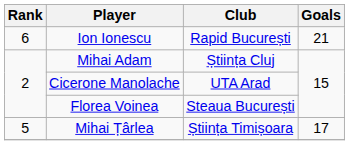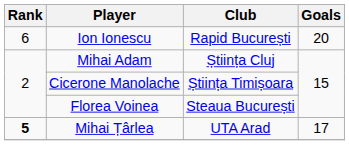 <table class="wikitable sortable" style="text-align:center">
 <tr>
 <th>Rank</th>
 <th>Player</th>
 <th>Club</th>
 <th>Goals</th>
 </tr>
 <tr>
 <td rowspan=1 align=center>6</td>
 <td><a href='#'>Ion Ionescu</a></td>
 <td><a href='#'>Rapid București</a></td>
-<td rowspan=1 align=center>21</td>
+<td rowspan=1 align=center>20</td>
 </tr>
 <tr>
 <td rowspan=3 align=center>2</td>
 <td><a href='#'>Mihai Adam</a></td>
 <td><a href='#'>Știința Cluj</a></td>
 <td rowspan=3 align=center>15</td>
 </tr>
 <tr>
 <td><a href='#'>Cicerone Manolache</a></td>
-<td><a href='#'>UTA Arad</a></td>
+<td><a href='#'>Știința Timișoara</a></td>
 </tr>
 <tr>
 <td><a href='#'>Florea Voinea</a></td>
 <td><a href='#'>Steaua București</a></td>
 </tr>
 <tr>
-<td rowspan=1 align=center>5</td>
+<td rowspan=1 align=center><strong>5</strong></td>
 <td><a href='#'>Mihai Țârlea</a></td>
-<td><a href='#'>Știința Timișoara</a></td>
+<td><a href='#'>UTA Arad</a></td>
 <td rowspan=1 align=center>17</td>
 </tr>
 <tr>
 </tr>
 </table>
